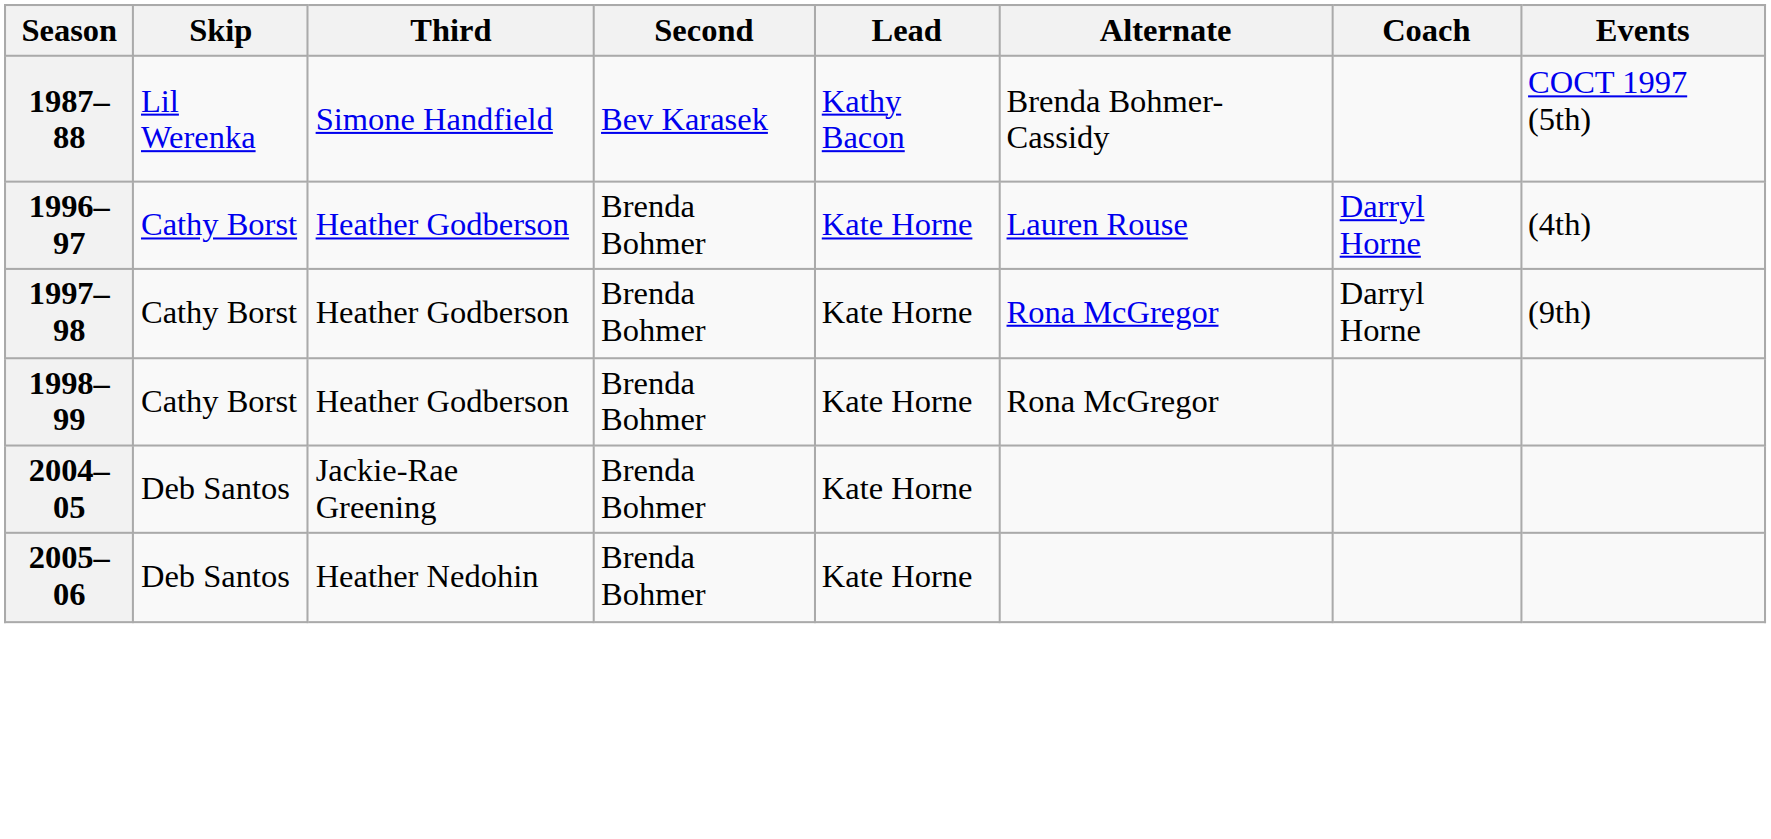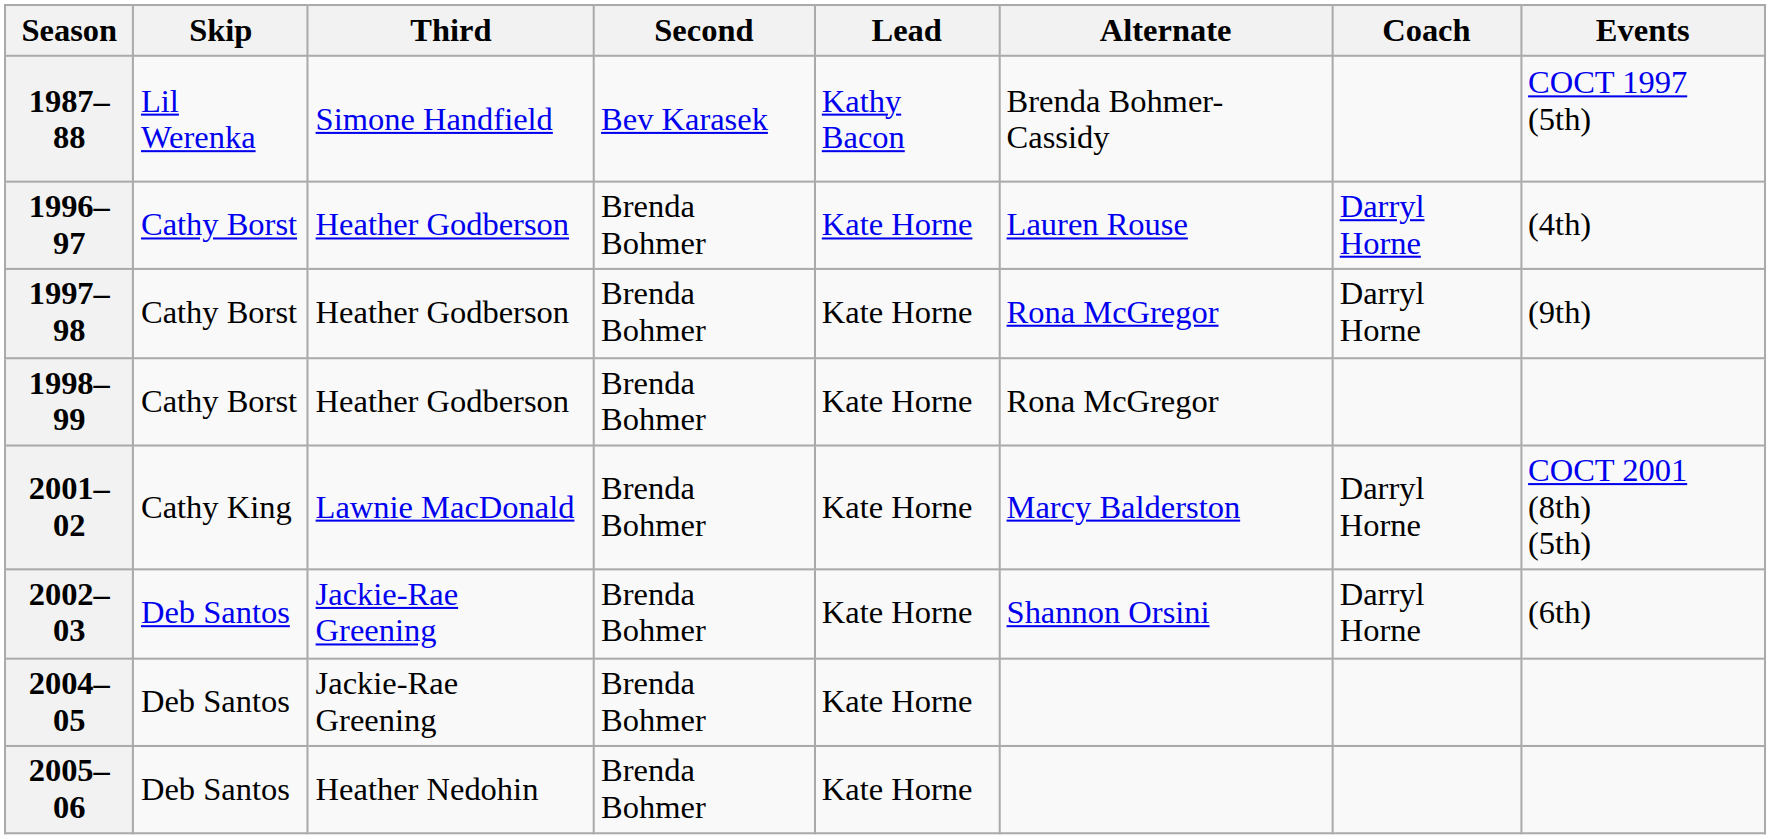 <table class="wikitable">
 <tr>
 <th scope="col">Season</th>
 <th scope="col">Skip</th>
 <th scope="col">Third</th>
 <th scope="col">Second</th>
 <th scope="col">Lead</th>
 <th scope="col">Alternate</th>
 <th scope="col">Coach</th>
 <th scope="col">Events</th>
 </tr>
 <tr>
 <th scope="row">1987–88</th>
 <td><a href='#'>Lil Werenka</a></td>
 <td><a href='#'>Simone Handfield</a></td>
 <td><a href='#'>Bev Karasek</a></td>
 <td><a href='#'>Kathy Bacon</a></td>
 <td>Brenda Bohmer-Cassidy</td>
 <td></td>
 <td><a href='#'>COCT 1997</a> (5th)<br> <br> </td>
 </tr>
 <tr>
 <th scope="row">1996–97</th>
 <td><a href='#'>Cathy Borst</a></td>
 <td><a href='#'>Heather Godberson</a></td>
 <td>Brenda Bohmer</td>
 <td><a href='#'>Kate Horne</a></td>
 <td><a href='#'>Lauren Rouse</a></td>
 <td><a href='#'>Darryl Horne</a></td>
 <td> (4th)</td>
 </tr>
 <tr>
 <th scope="row">1997–98</th>
 <td>Cathy Borst</td>
 <td>Heather Godberson</td>
 <td>Brenda Bohmer</td>
 <td>Kate Horne</td>
 <td><a href='#'>Rona McGregor</a></td>
 <td>Darryl Horne</td>
 <td> (9th)</td>
 </tr>
 <tr>
 <th scope="row">1998–99</th>
 <td>Cathy Borst</td>
 <td>Heather Godberson</td>
 <td>Brenda Bohmer</td>
 <td>Kate Horne</td>
 <td>Rona McGregor</td>
 <td></td>
 <td> </td>
 </tr>
 <tr>
+<th scope="row">2001–02</th>
+<td>Cathy King</td>
+<td><a href='#'>Lawnie MacDonald</a></td>
+<td>Brenda Bohmer</td>
+<td>Kate Horne</td>
+<td><a href='#'>Marcy Balderston</a></td>
+<td>Darryl Horne</td>
+<td><a href='#'>COCT 2001</a> (8th)<br> (5th)</td>
+</tr>
+<tr>
+<th scope="row">2002–03</th>
+<td><a href='#'>Deb Santos</a></td>
+<td><a href='#'>Jackie-Rae Greening</a></td>
+<td>Brenda Bohmer</td>
+<td>Kate Horne</td>
+<td><a href='#'>Shannon Orsini</a></td>
+<td>Darryl Horne</td>
+<td> (6th)</td>
+</tr>
+<tr>
 <th scope="row">2004–05</th>
 <td>Deb Santos</td>
 <td>Jackie-Rae Greening</td>
 <td>Brenda Bohmer</td>
 <td>Kate Horne</td>
 <td></td>
 <td></td>
 <td></td>
 </tr>
 <tr>
 <th scope="row">2005–06</th>
 <td>Deb Santos</td>
 <td>Heather Nedohin</td>
 <td>Brenda Bohmer</td>
 <td>Kate Horne</td>
 <td></td>
 <td></td>
 <td></td>
 </tr>
 </table>
